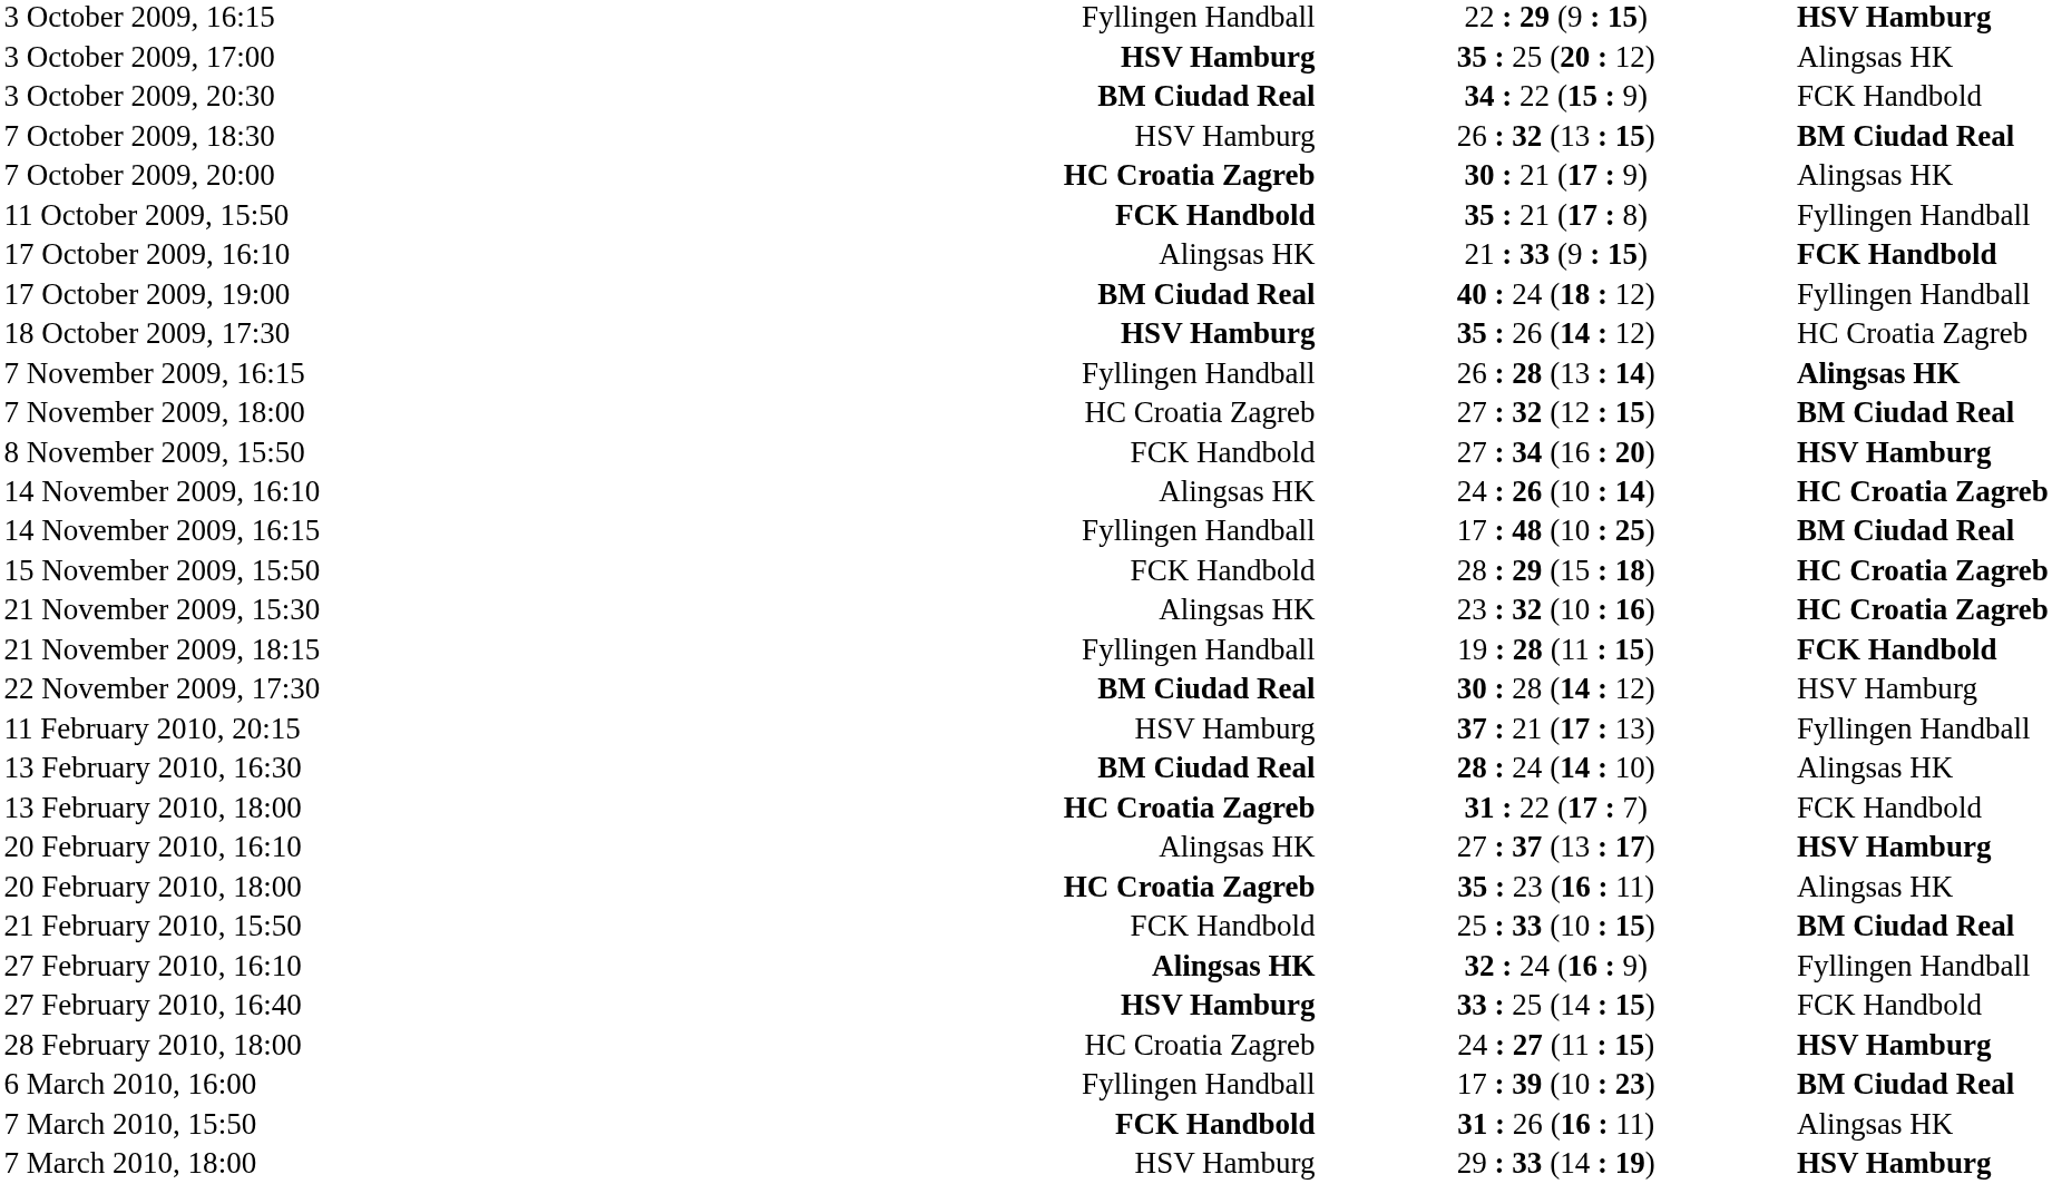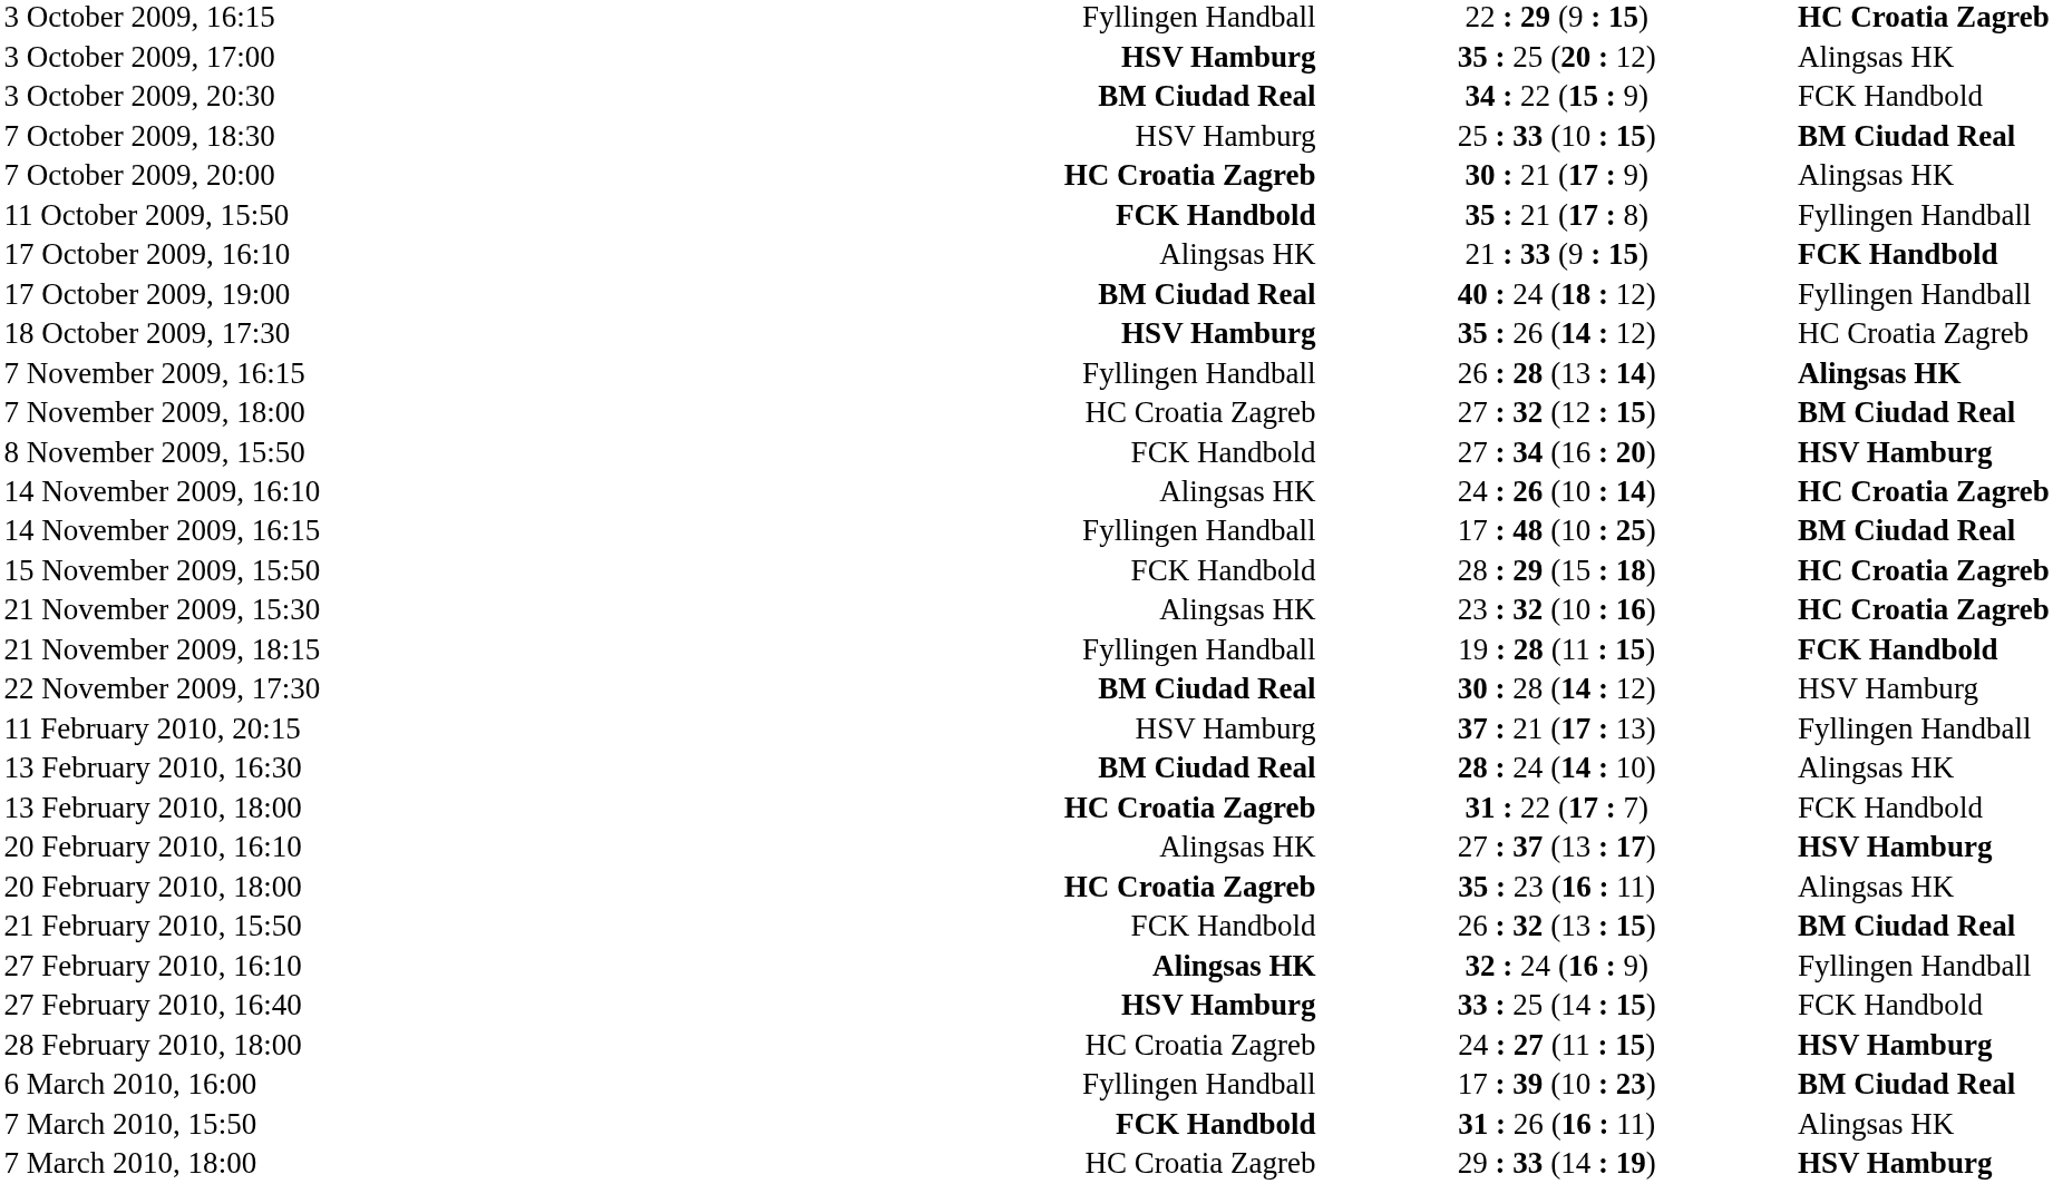 <table width=100% cellspacing=1>
 <tr>
 <th></th>
 <th></th>
 <th width=20%></th>
 <th></th>
 </tr>
 <tr style=font-size:100%>
 <td>3 October 2009, 16:15</td>
 <td align=right>Fyllingen Handball </td>
 <td align=center>22 <strong>:</strong> <strong>29</strong> (9 <strong>:</strong> <strong>15</strong>)</td>
-<td> <strong>HSV Hamburg</strong></td>
+<td> <strong>HC Croatia Zagreb</strong></td>
 </tr>
 <tr style=font-size:100%>
 <td>3 October 2009, 17:00</td>
 <td align=right><strong>HSV Hamburg</strong> </td>
 <td align=center><strong>35</strong> <strong>:</strong> 25 (<strong>20</strong> <strong>:</strong> 12)</td>
 <td> Alingsas HK</td>
 </tr>
 <tr style=font-size:100%>
 <td>3 October 2009, 20:30</td>
 <td align=right><strong>BM Ciudad Real</strong> </td>
 <td align=center><strong>34</strong> <strong>:</strong> 22 (<strong>15</strong> <strong>:</strong> 9)</td>
 <td> FCK Handbold</td>
 </tr>
 <tr style=font-size:100%>
 <td>7 October 2009, 18:30</td>
 <td align=right>HSV Hamburg </td>
-<td align=center>26 <strong>:</strong> <strong>32</strong> (13 <strong>:</strong> <strong>15</strong>)</td>
+<td align=center>25 <strong>:</strong> <strong>33</strong> (10 <strong>:</strong> <strong>15</strong>)</td>
 <td> <strong>BM Ciudad Real</strong></td>
 </tr>
 <tr style=font-size:100%>
 <td>7 October 2009, 20:00</td>
 <td align=right><strong>HC Croatia Zagreb</strong> </td>
 <td align=center><strong>30</strong> <strong>:</strong> 21 (<strong>17</strong> <strong>:</strong> 9)</td>
 <td> Alingsas HK</td>
 </tr>
 <tr style=font-size:100%>
 <td>11 October 2009, 15:50</td>
 <td align=right><strong>FCK Handbold</strong> </td>
 <td align=center><strong>35</strong> <strong>:</strong> 21 (<strong>17</strong> <strong>:</strong> 8)</td>
 <td> Fyllingen Handball</td>
 </tr>
 <tr style=font-size:100%>
 <td>17 October 2009, 16:10</td>
 <td align=right>Alingsas HK </td>
 <td align=center>21 <strong>:</strong> <strong>33</strong> (9 <strong>:</strong> <strong>15</strong>)</td>
 <td> <strong>FCK Handbold</strong></td>
 </tr>
 <tr style=font-size:100%>
 <td>17 October 2009, 19:00</td>
 <td align=right><strong>BM Ciudad Real</strong> </td>
 <td align=center><strong>40</strong> <strong>:</strong> 24 (<strong>18</strong> <strong>:</strong> 12)</td>
 <td> Fyllingen Handball</td>
 </tr>
 <tr style=font-size:100%>
 <td>18 October 2009, 17:30</td>
 <td align=right><strong>HSV Hamburg</strong> </td>
 <td align=center><strong>35</strong> <strong>:</strong> 26 (<strong>14</strong> <strong>:</strong> 12)</td>
 <td> HC Croatia Zagreb</td>
 </tr>
 <tr style=font-size:100%>
 <td>7 November 2009, 16:15</td>
 <td align=right>Fyllingen Handball </td>
 <td align=center>26 <strong>:</strong> <strong>28</strong> (13 <strong>:</strong> <strong>14</strong>)</td>
 <td> <strong>Alingsas HK</strong></td>
 </tr>
 <tr style=font-size:100%>
 <td>7 November 2009, 18:00</td>
 <td align=right>HC Croatia Zagreb </td>
 <td align=center>27 <strong>:</strong> <strong>32</strong> (12 <strong>:</strong> <strong>15</strong>)</td>
 <td> <strong>BM Ciudad Real</strong></td>
 </tr>
 <tr style=font-size:100%>
 <td>8 November 2009, 15:50</td>
 <td align=right>FCK Handbold </td>
 <td align=center>27 <strong>:</strong> <strong>34</strong> (16 <strong>:</strong> <strong>20</strong>)</td>
 <td> <strong>HSV Hamburg</strong></td>
 </tr>
 <tr style=font-size:100%>
 <td>14 November 2009, 16:10</td>
 <td align=right>Alingsas HK </td>
 <td align=center>24 <strong>:</strong> <strong>26</strong> (10 <strong>:</strong> <strong>14</strong>)</td>
 <td> <strong>HC Croatia Zagreb</strong></td>
 </tr>
 <tr style=font-size:100%>
 <td>14 November 2009, 16:15</td>
 <td align=right>Fyllingen Handball </td>
 <td align=center>17 <strong>:</strong> <strong>48</strong> (10 <strong>:</strong> <strong>25</strong>)</td>
 <td> <strong>BM Ciudad Real</strong></td>
 </tr>
 <tr style=font-size:100%>
 <td>15 November 2009, 15:50</td>
 <td align=right>FCK Handbold </td>
 <td align=center>28 <strong>:</strong> <strong>29</strong> (15 <strong>:</strong> <strong>18</strong>)</td>
 <td> <strong>HC Croatia Zagreb</strong></td>
 </tr>
 <tr style=font-size:100%>
 <td>21 November 2009, 15:30</td>
 <td align=right>Alingsas HK </td>
 <td align=center>23 <strong>:</strong> <strong>32</strong> (10 <strong>:</strong> <strong>16</strong>)</td>
 <td> <strong>HC Croatia Zagreb</strong></td>
 </tr>
 <tr style=font-size:100%>
 <td>21 November 2009, 18:15</td>
 <td align=right>Fyllingen Handball </td>
 <td align=center>19 <strong>:</strong> <strong>28</strong> (11 <strong>:</strong> <strong>15</strong>)</td>
 <td> <strong>FCK Handbold</strong></td>
 </tr>
 <tr style=font-size:100%>
 <td>22 November 2009, 17:30</td>
 <td align=right><strong>BM Ciudad Real</strong> </td>
 <td align=center><strong>30</strong> <strong>:</strong> 28 (<strong>14</strong> <strong>:</strong> 12)</td>
 <td> HSV Hamburg</td>
 </tr>
 <tr style=font-size:100%>
 <td>11 February 2010, 20:15</td>
 <td align=right>HSV Hamburg </td>
 <td align=center><strong>37</strong> <strong>:</strong> 21 (<strong>17</strong> <strong>:</strong> 13)</td>
 <td> Fyllingen Handball</td>
 </tr>
 <tr style=font-size:100%>
 <td>13 February 2010, 16:30</td>
 <td align=right><strong>BM Ciudad Real</strong> </td>
 <td align=center><strong>28</strong> <strong>:</strong> 24 (<strong>14</strong> <strong>:</strong> 10)</td>
 <td> Alingsas HK</td>
 </tr>
 <tr style=font-size:100%>
 <td>13 February 2010, 18:00</td>
 <td align=right><strong>HC Croatia Zagreb</strong> </td>
 <td align=center><strong>31</strong> <strong>:</strong> 22 (<strong>17</strong> <strong>:</strong> 7)</td>
 <td> FCK Handbold</td>
 </tr>
 <tr style=font-size:100%>
 <td>20 February 2010, 16:10</td>
 <td align=right>Alingsas HK </td>
 <td align=center>27 <strong>:</strong> <strong>37</strong> (13 <strong>:</strong> <strong>17</strong>)</td>
 <td> <strong>HSV Hamburg</strong></td>
 </tr>
 <tr style=font-size:100%>
 <td>20 February 2010, 18:00</td>
 <td align=right><strong>HC Croatia Zagreb</strong> </td>
 <td align=center><strong>35</strong> <strong>:</strong> 23 (<strong>16</strong> <strong>:</strong> 11)</td>
 <td> Alingsas HK</td>
 </tr>
 <tr style=font-size:100%>
 <td>21 February 2010, 15:50</td>
 <td align=right>FCK Handbold </td>
-<td align=center>25 <strong>:</strong> <strong>33</strong> (10 <strong>:</strong> <strong>15</strong>)</td>
+<td align=center>26 <strong>:</strong> <strong>32</strong> (13 <strong>:</strong> <strong>15</strong>)</td>
 <td> <strong>BM Ciudad Real</strong></td>
 </tr>
 <tr style=font-size:100%>
 <td>27 February 2010, 16:10</td>
 <td align=right><strong>Alingsas HK</strong> </td>
 <td align=center><strong>32</strong> <strong>:</strong> 24 (<strong>16</strong> <strong>:</strong> 9)</td>
 <td> Fyllingen Handball</td>
 </tr>
 <tr style=font-size:100%>
 <td>27 February 2010, 16:40</td>
 <td align=right><strong>HSV Hamburg</strong> </td>
 <td align=center><strong>33</strong> <strong>:</strong> 25 (14 <strong>:</strong> <strong>15</strong>)</td>
 <td> FCK Handbold</td>
 </tr>
 <tr style=font-size:100%>
 <td>28 February 2010, 18:00</td>
 <td align=right>HC Croatia Zagreb </td>
 <td align=center>24 <strong>:</strong> <strong>27</strong> (11 <strong>:</strong> <strong>15</strong>)</td>
 <td> <strong>HSV Hamburg</strong></td>
 </tr>
 <tr style=font-size:100%>
 <td>6 March 2010, 16:00</td>
 <td align=right>Fyllingen Handball </td>
 <td align=center>17 <strong>:</strong> <strong>39</strong> (10 <strong>:</strong> <strong>23</strong>)</td>
 <td> <strong>BM Ciudad Real</strong></td>
 </tr>
 <tr style=font-size:100%>
 <td>7 March 2010, 15:50</td>
 <td align=right><strong>FCK Handbold</strong> </td>
 <td align=center><strong>31</strong> <strong>:</strong> 26 (<strong>16</strong> <strong>:</strong> 11)</td>
 <td> Alingsas HK</td>
 </tr>
 <tr style=font-size:100%>
 <td>7 March 2010, 18:00</td>
-<td align=right>HSV Hamburg </td>
+<td align=right>HC Croatia Zagreb </td>
 <td align=center>29 <strong>:</strong> <strong>33</strong> (14 <strong>:</strong> <strong>19</strong>)</td>
 <td> <strong>HSV Hamburg</strong></td>
 </tr>
 </table>
